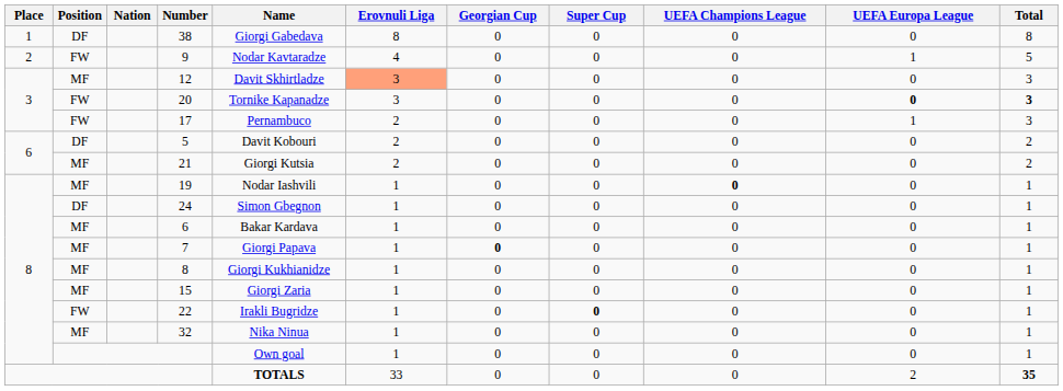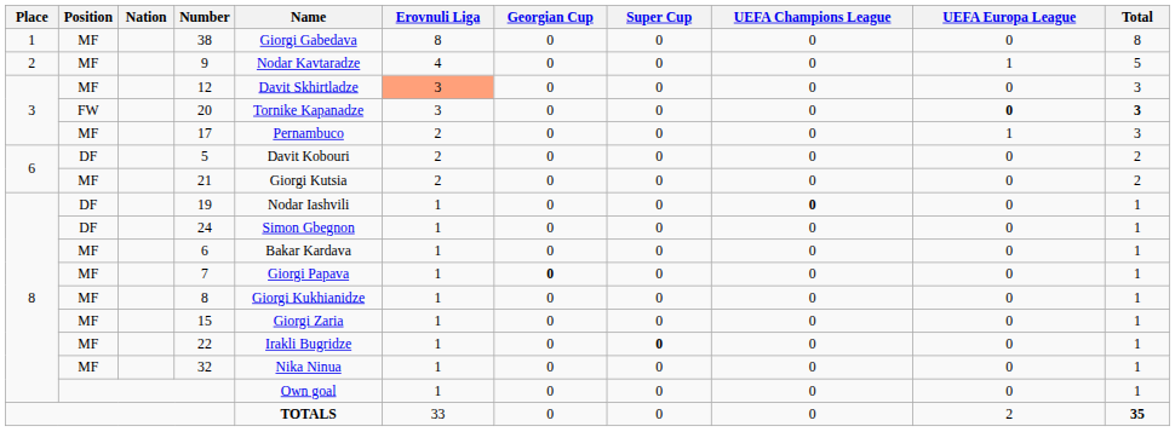 <table class="wikitable" style="font-size: 95%; text-align: center;">
 <tr>
 <th width=60>Place</th>
 <th width=60>Position</th>
 <th width=60>Nation</th>
 <th width=60>Number</th>
 <th width=200>Name</th>
 <th width=150><a href='#'>Erovnuli Liga</a></th>
 <th width=150><a href='#'>Georgian Cup</a></th>
 <th width=150><a href='#'>Super Cup</a></th>
 <th width=300><a href='#'>UEFA Champions League</a></th>
 <th width=300><a href='#'>UEFA Europa League</a></th>
 <th width=80>Total</th>
 </tr>
 <tr>
 <td>1</td>
-<td>DF</td>
+<td>MF</td>
 <td></td>
 <td>38</td>
 <td><a href='#'>Giorgi Gabedava</a></td>
 <td>8</td>
 <td>0</td>
 <td>0</td>
 <td>0</td>
 <td>0</td>
 <td>8</td>
 </tr>
 <tr>
 <td>2</td>
-<td>FW</td>
+<td>MF</td>
 <td></td>
 <td>9</td>
 <td><a href='#'>Nodar Kavtaradze</a></td>
 <td>4</td>
 <td>0</td>
 <td>0</td>
 <td>0</td>
 <td>1</td>
 <td>5</td>
 </tr>
 <tr>
 <td rowspan="3">3</td>
 <td>MF</td>
 <td></td>
 <td>12</td>
 <td><a href='#'>Davit Skhirtladze</a></td>
 <td style="background: lightsalmon;">3</td>
 <td>0</td>
 <td>0</td>
 <td>0</td>
 <td>0</td>
 <td>3</td>
 </tr>
 <tr>
 <td>FW</td>
 <td></td>
 <td>20</td>
 <td><a href='#'>Tornike Kapanadze</a></td>
 <td>3</td>
 <td>0</td>
 <td>0</td>
 <td>0</td>
 <td><strong>0</strong></td>
 <td><strong>3</strong></td>
 </tr>
 <tr>
-<td>FW</td>
+<td>MF</td>
 <td></td>
 <td>17</td>
 <td><a href='#'>Pernambuco</a></td>
 <td>2</td>
 <td>0</td>
 <td>0</td>
 <td>0</td>
 <td>1</td>
 <td>3</td>
 </tr>
 <tr>
 <td rowspan="2">6</td>
 <td>DF</td>
 <td></td>
 <td>5</td>
 <td>Davit Kobouri</td>
 <td>2</td>
 <td>0</td>
 <td>0</td>
 <td>0</td>
 <td>0</td>
 <td>2</td>
 </tr>
 <tr>
 <td>MF</td>
 <td></td>
 <td>21</td>
 <td>Giorgi Kutsia</td>
 <td>2</td>
 <td>0</td>
 <td>0</td>
 <td>0</td>
 <td>0</td>
 <td>2</td>
 </tr>
 <tr>
 <td rowspan="9">8</td>
-<td>MF</td>
+<td>DF</td>
 <td></td>
 <td>19</td>
 <td>Nodar Iashvili</td>
 <td>1</td>
 <td>0</td>
 <td>0</td>
 <td><strong>0</strong></td>
 <td>0</td>
 <td>1</td>
 </tr>
 <tr>
 <td>DF</td>
 <td></td>
 <td>24</td>
 <td><a href='#'>Simon Gbegnon</a></td>
 <td>1</td>
 <td>0</td>
 <td>0</td>
 <td>0</td>
 <td>0</td>
 <td>1</td>
 </tr>
 <tr>
 <td>MF</td>
 <td></td>
 <td>6</td>
 <td>Bakar Kardava</td>
 <td>1</td>
 <td>0</td>
 <td>0</td>
 <td>0</td>
 <td>0</td>
 <td>1</td>
 </tr>
 <tr>
 <td>MF</td>
 <td></td>
 <td>7</td>
 <td><a href='#'>Giorgi Papava</a></td>
 <td>1</td>
 <td><strong>0</strong></td>
 <td>0</td>
 <td>0</td>
 <td>0</td>
 <td>1</td>
 </tr>
 <tr>
 <td>MF</td>
 <td></td>
 <td>8</td>
 <td><a href='#'>Giorgi Kukhianidze</a></td>
 <td>1</td>
 <td>0</td>
 <td>0</td>
 <td>0</td>
 <td>0</td>
 <td>1</td>
 </tr>
 <tr>
 <td>MF</td>
 <td></td>
 <td>15</td>
 <td><a href='#'>Giorgi Zaria</a></td>
 <td>1</td>
 <td>0</td>
 <td>0</td>
 <td>0</td>
 <td>0</td>
 <td>1</td>
 </tr>
 <tr>
-<td>FW</td>
+<td>MF</td>
 <td></td>
 <td>22</td>
 <td><a href='#'>Irakli Bugridze</a></td>
 <td>1</td>
 <td>0</td>
 <td><strong>0</strong></td>
 <td>0</td>
 <td>0</td>
 <td>1</td>
 </tr>
 <tr>
 <td>MF</td>
 <td></td>
 <td>32</td>
 <td><a href='#'>Nika Ninua</a></td>
 <td>1</td>
 <td>0</td>
 <td>0</td>
 <td>0</td>
 <td>0</td>
 <td>1</td>
 </tr>
 <tr>
 <td colspan="3"></td>
 <td><a href='#'>Own goal</a></td>
 <td>1</td>
 <td>0</td>
 <td>0</td>
 <td>0</td>
 <td>0</td>
 <td>1</td>
 </tr>
 <tr>
 <td colspan="4"></td>
 <td><strong>TOTALS</strong></td>
 <td>33</td>
 <td>0</td>
 <td>0</td>
 <td>0</td>
 <td>2</td>
 <td><strong>35</strong></td>
 </tr>
 </table>
